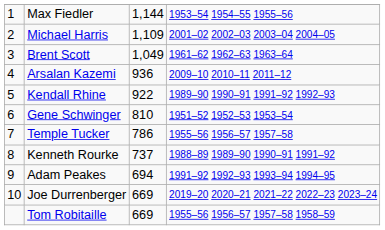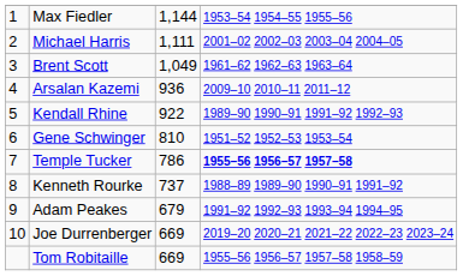 <table class="wikitable">
 <tr>
 </tr>
 <tr>
 <td>1</td>
 <td>Max Fiedler</td>
 <td>1,144</td>
 <td style="font-size:80%;"><a href='#'>1953–54</a> <a href='#'>1954–55</a> <a href='#'>1955–56</a></td>
 </tr>
 <tr>
 <td>2</td>
 <td><a href='#'>Michael Harris</a></td>
-<td>1,109</td>
+<td>1,111</td>
 <td style="font-size:80%;"><a href='#'>2001–02</a> <a href='#'>2002–03</a> <a href='#'>2003–04</a> <a href='#'>2004–05</a></td>
 </tr>
 <tr>
 <td>3</td>
 <td><a href='#'>Brent Scott</a></td>
 <td>1,049</td>
 <td style="font-size:80%;"><a href='#'>1961–62</a> <a href='#'>1962–63</a> <a href='#'>1963–64</a></td>
 </tr>
 <tr>
 <td>4</td>
 <td><a href='#'>Arsalan Kazemi</a></td>
 <td>936</td>
 <td style="font-size:80%;"><a href='#'>2009–10</a> <a href='#'>2010–11</a> <a href='#'>2011–12</a></td>
 </tr>
 <tr>
 <td>5</td>
 <td><a href='#'>Kendall Rhine</a></td>
 <td>922</td>
 <td style="font-size:80%;"><a href='#'>1989–90</a> <a href='#'>1990–91</a> <a href='#'>1991–92</a> <a href='#'>1992–93</a></td>
 </tr>
 <tr>
 <td>6</td>
 <td><a href='#'>Gene Schwinger</a></td>
 <td>810</td>
 <td style="font-size:80%;"><a href='#'>1951–52</a> <a href='#'>1952–53</a> <a href='#'>1953–54</a></td>
 </tr>
 <tr>
 <td>7</td>
 <td><a href='#'>Temple Tucker</a></td>
 <td>786</td>
-<td style="font-size:80%;"><a href='#'>1955–56</a> <a href='#'>1956–57</a> <a href='#'>1957–58</a></td>
+<td style="font-size:80%;"><strong><a href='#'>1955–56</a> <a href='#'>1956–57</a> <a href='#'>1957–58</a></strong></td>
 </tr>
 <tr>
 <td>8</td>
 <td>Kenneth Rourke</td>
 <td>737</td>
 <td style="font-size:80%;"><a href='#'>1988–89</a> <a href='#'>1989–90</a> <a href='#'>1990–91</a> <a href='#'>1991–92</a></td>
 </tr>
 <tr>
 <td>9</td>
 <td>Adam Peakes</td>
-<td>694</td>
+<td>679</td>
 <td style="font-size:80%;"><a href='#'>1991–92</a> <a href='#'>1992–93</a> <a href='#'>1993–94</a> <a href='#'>1994–95</a></td>
 </tr>
 <tr>
 <td>10</td>
 <td>Joe Durrenberger</td>
 <td>669</td>
 <td style="font-size:80%;"><a href='#'>2019–20</a> <a href='#'>2020–21</a> <a href='#'>2021–22</a> <a href='#'>2022–23</a> <a href='#'>2023–24</a></td>
 </tr>
 <tr>
 <td></td>
 <td><a href='#'>Tom Robitaille</a></td>
 <td>669</td>
 <td style="font-size:80%;"><a href='#'>1955–56</a> <a href='#'>1956–57</a> <a href='#'>1957–58</a> <a href='#'>1958–59</a></td>
 </tr>
 </table>
